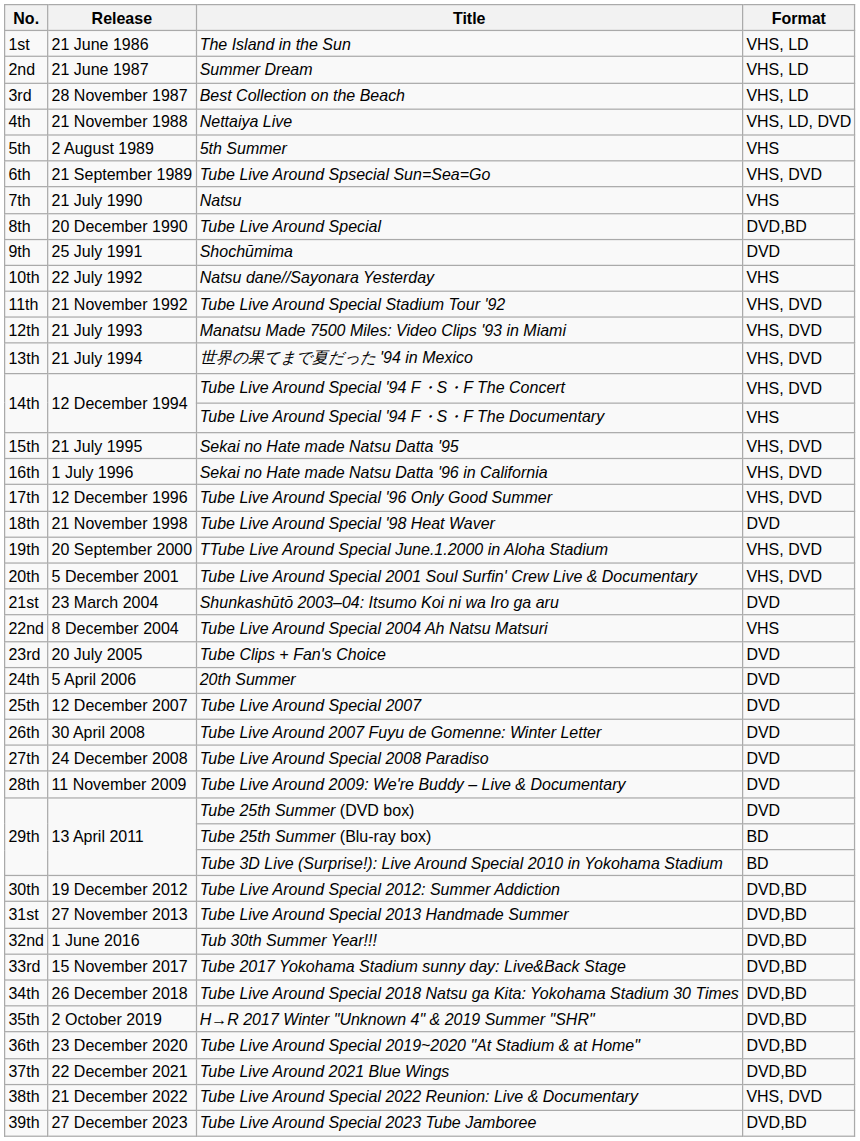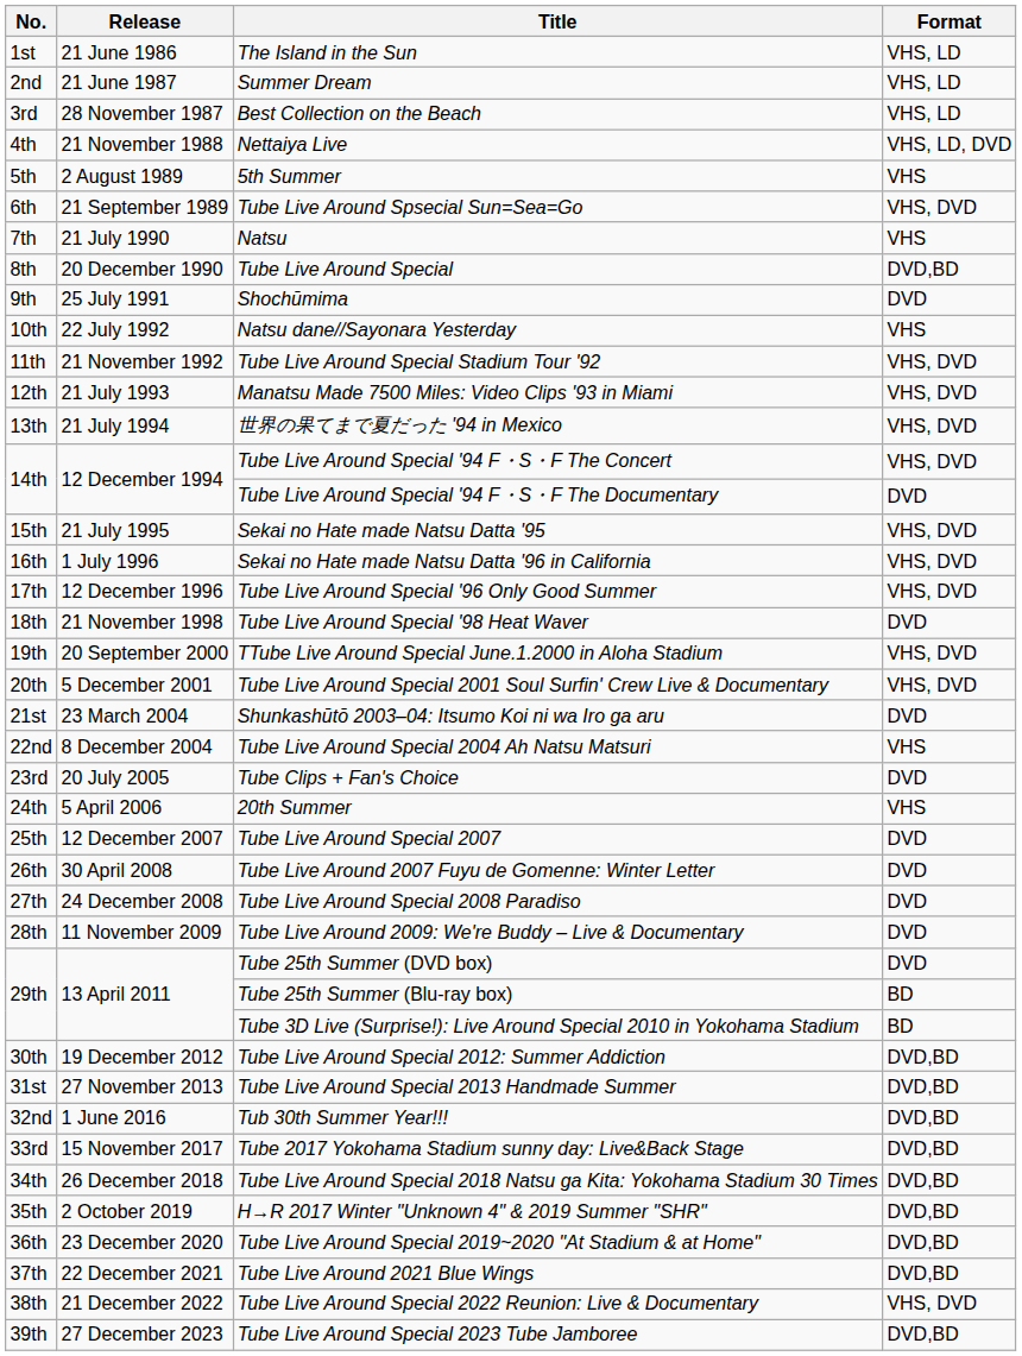 <table class="wikitable" style="font-size:small;">
 <tr>
 <th>No.</th>
 <th>Release</th>
 <th>Title</th>
 <th>Format</th>
 </tr>
 <tr>
 <td>1st</td>
 <td>21 June 1986</td>
 <td><em>The Island in the Sun</em></td>
 <td>VHS, LD</td>
 </tr>
 <tr>
 <td>2nd</td>
 <td>21 June 1987</td>
 <td><em>Summer Dream</em></td>
 <td>VHS, LD</td>
 </tr>
 <tr>
 <td>3rd</td>
 <td>28 November 1987</td>
 <td><em>Best Collection on the Beach</em></td>
 <td>VHS, LD</td>
 </tr>
 <tr>
 <td>4th</td>
 <td>21 November 1988</td>
 <td><em>Nettaiya Live</em></td>
 <td>VHS, LD, DVD</td>
 </tr>
 <tr>
 <td>5th</td>
 <td>2 August 1989</td>
 <td><em>5th Summer</em></td>
 <td>VHS</td>
 </tr>
 <tr>
 <td>6th</td>
 <td>21 September 1989</td>
 <td><em>Tube Live Around Spsecial Sun=Sea=Go</em></td>
 <td>VHS, DVD</td>
 </tr>
 <tr>
 <td>7th</td>
 <td>21 July 1990</td>
 <td><em>Natsu</em></td>
 <td>VHS</td>
 </tr>
 <tr>
 <td>8th</td>
 <td>20 December 1990</td>
 <td><em>Tube Live Around Special</em></td>
 <td>DVD,BD</td>
 </tr>
 <tr>
 <td>9th</td>
 <td>25 July 1991</td>
 <td><em>Shochūmima</em></td>
 <td>DVD</td>
 </tr>
 <tr>
 <td>10th</td>
 <td>22 July 1992</td>
 <td><em>Natsu dane//Sayonara Yesterday</em></td>
 <td>VHS</td>
 </tr>
 <tr>
 <td>11th</td>
 <td>21 November 1992</td>
 <td><em>Tube Live Around Special Stadium Tour '92</em></td>
 <td>VHS, DVD</td>
 </tr>
 <tr>
 <td>12th</td>
 <td>21 July 1993</td>
 <td><em>Manatsu Made 7500 Miles: Video Clips '93 in Miami</em></td>
 <td>VHS, DVD</td>
 </tr>
 <tr>
 <td>13th</td>
 <td>21 July 1994</td>
 <td><em>世界の果てまで夏だった '94 in Mexico</em></td>
 <td>VHS, DVD</td>
 </tr>
 <tr>
 <td rowspan="2">14th</td>
 <td rowspan="2">12 December 1994</td>
 <td><em>Tube Live Around Special '94 F・S・F The Concert</em></td>
 <td>VHS, DVD</td>
 </tr>
 <tr>
 <td><em>Tube Live Around Special '94 F・S・F The Documentary</em></td>
-<td>VHS</td>
+<td>DVD</td>
 </tr>
 <tr>
 <td>15th</td>
 <td>21 July 1995</td>
 <td><em>Sekai no Hate made Natsu Datta '95</em></td>
 <td>VHS, DVD</td>
 </tr>
 <tr>
 <td>16th</td>
 <td>1 July 1996</td>
 <td><em>Sekai no Hate made Natsu Datta '96 in California</em></td>
 <td>VHS, DVD</td>
 </tr>
 <tr>
 <td>17th</td>
 <td>12 December 1996</td>
 <td><em>Tube Live Around Special '96 Only Good Summer</em></td>
 <td>VHS, DVD</td>
 </tr>
 <tr>
 <td>18th</td>
 <td>21 November 1998</td>
 <td><em>Tube Live Around Special '98 Heat Waver</em></td>
 <td>DVD</td>
 </tr>
 <tr>
 <td>19th</td>
 <td>20 September 2000</td>
 <td><em>TTube Live Around Special June.1.2000 in Aloha Stadium</em></td>
 <td>VHS, DVD</td>
 </tr>
 <tr>
 <td>20th</td>
 <td>5 December 2001</td>
 <td><em>Tube Live Around Special 2001 Soul Surfin' Crew Live & Documentary</em></td>
 <td>VHS, DVD</td>
 </tr>
 <tr>
 <td>21st</td>
 <td>23 March 2004</td>
 <td><em>Shunkashūtō 2003–04: Itsumo Koi ni wa Iro ga aru</em></td>
 <td>DVD</td>
 </tr>
 <tr>
 <td>22nd</td>
 <td>8 December 2004</td>
 <td><em>Tube Live Around Special 2004 Ah Natsu Matsuri</em></td>
 <td>VHS</td>
 </tr>
 <tr>
 <td>23rd</td>
 <td>20 July 2005</td>
 <td><em>Tube Clips + Fan's Choice</em></td>
 <td>DVD</td>
 </tr>
 <tr>
 <td>24th</td>
 <td>5 April 2006</td>
 <td><em>20th Summer</em></td>
-<td>DVD</td>
+<td>VHS</td>
 </tr>
 <tr>
 <td>25th</td>
 <td>12 December 2007</td>
 <td><em>Tube Live Around Special 2007</em></td>
 <td>DVD</td>
 </tr>
 <tr>
 <td>26th</td>
 <td>30 April 2008</td>
 <td><em>Tube Live Around 2007 Fuyu de Gomenne: Winter Letter</em></td>
 <td>DVD</td>
 </tr>
 <tr>
 <td>27th</td>
 <td>24 December 2008</td>
 <td><em>Tube Live Around Special 2008 Paradiso</em></td>
 <td>DVD</td>
 </tr>
 <tr>
 <td>28th</td>
 <td>11 November 2009</td>
 <td><em>Tube Live Around 2009: We're Buddy – Live & Documentary</em></td>
 <td>DVD</td>
 </tr>
 <tr>
 <td rowspan="3">29th</td>
 <td rowspan="3">13 April 2011</td>
 <td><em>Tube 25th Summer</em> (DVD box)</td>
 <td>DVD</td>
 </tr>
 <tr>
 <td><em>Tube 25th Summer</em> (Blu-ray box)</td>
 <td>BD</td>
 </tr>
 <tr>
 <td><em>Tube 3D Live (Surprise!): Live Around Special 2010 in Yokohama Stadium</em></td>
 <td>BD</td>
 </tr>
 <tr>
 <td>30th</td>
 <td>19 December 2012</td>
 <td><em>Tube Live Around Special 2012: Summer Addiction</em></td>
 <td>DVD,BD</td>
 </tr>
 <tr>
 <td>31st</td>
 <td>27 November 2013</td>
 <td><em>Tube Live Around Special 2013 Handmade Summer</em></td>
 <td>DVD,BD</td>
 </tr>
 <tr>
 <td>32nd</td>
 <td>1 June 2016</td>
 <td><em>Tub 30th Summer Year!!!</em></td>
 <td>DVD,BD</td>
 </tr>
 <tr>
 <td>33rd</td>
 <td>15 November 2017</td>
 <td><em>Tube 2017 Yokohama Stadium sunny day: Live&Back Stage</em></td>
 <td>DVD,BD</td>
 </tr>
 <tr>
 <td>34th</td>
 <td>26 December 2018</td>
 <td><em>Tube Live Around Special 2018 Natsu ga Kita: Yokohama Stadium 30 Times</em></td>
 <td>DVD,BD</td>
 </tr>
 <tr>
 <td>35th</td>
 <td>2 October 2019</td>
 <td><em>H→R 2017 Winter "Unknown 4" & 2019 Summer "SHR"</em></td>
 <td>DVD,BD</td>
 </tr>
 <tr>
 <td>36th</td>
 <td>23 December 2020</td>
 <td><em>Tube Live Around Special 2019~2020 "At Stadium & at Home"</em></td>
 <td>DVD,BD</td>
 </tr>
 <tr>
 <td>37th</td>
 <td>22 December 2021</td>
 <td><em>Tube Live Around 2021 Blue Wings</em></td>
 <td>DVD,BD</td>
 </tr>
 <tr>
 <td>38th</td>
 <td>21 December 2022</td>
 <td><em>Tube Live Around Special 2022 Reunion: Live & Documentary</em></td>
 <td>VHS, DVD</td>
 </tr>
 <tr>
 <td>39th</td>
 <td>27 December 2023</td>
 <td><em>Tube Live Around Special 2023 Tube Jamboree</em></td>
 <td>DVD,BD</td>
 </tr>
 </table>
